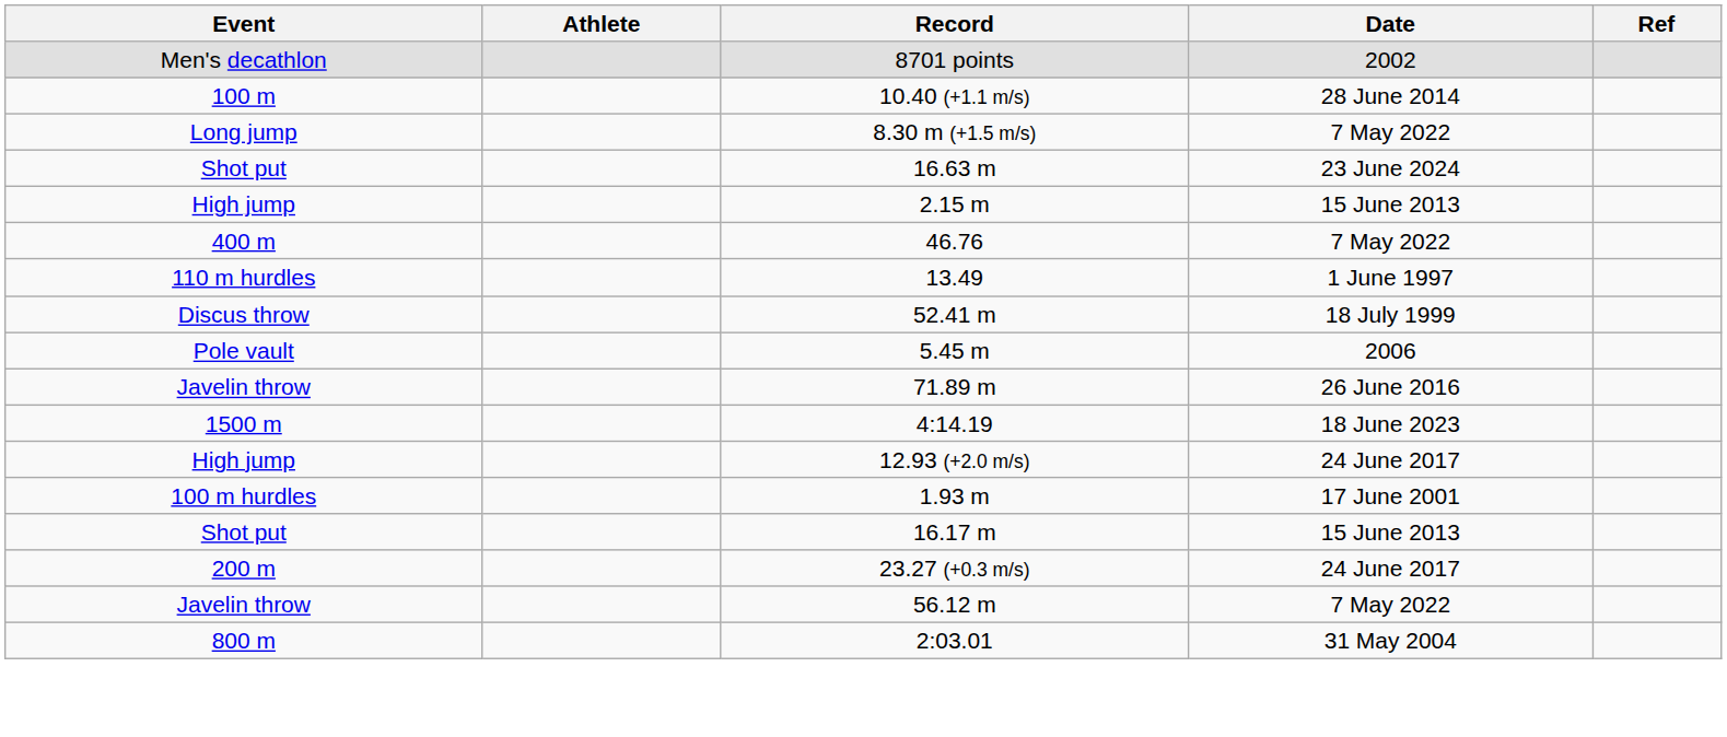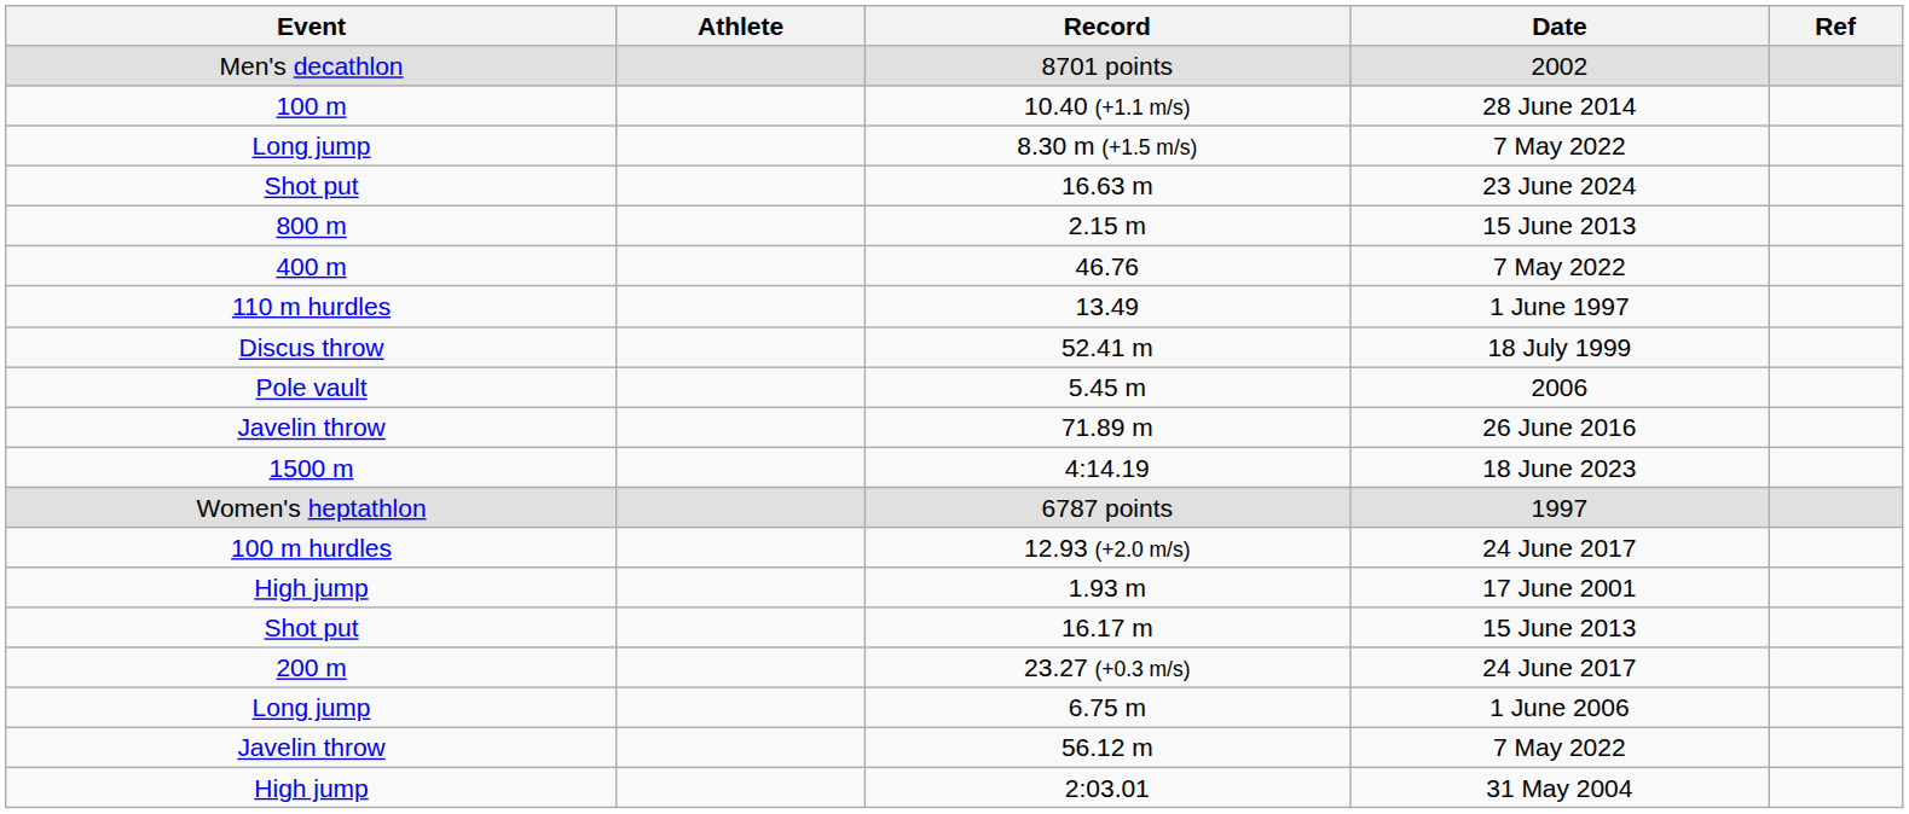 <table class="wikitable" style=" text-align:center; font-size:95%;" width="90%">
 <tr>
 <th>Event</th>
 <th>Athlete</th>
 <th>Record</th>
 <th>Date</th>
 <th>Ref</th>
 </tr>
 <tr bgcolor="#e0e0e0">
 <td>Men's <a href='#'>decathlon</a></td>
 <td></td>
 <td>8701 points</td>
 <td>2002</td>
 <td></td>
 </tr>
 <tr>
 <td><a href='#'>100 m</a></td>
 <td></td>
 <td>10.40 <small>(+1.1 m/s)</small></td>
 <td>28 June 2014</td>
 <td></td>
 </tr>
 <tr>
 <td><a href='#'>Long jump</a></td>
 <td></td>
 <td>8.30 m <small>(+1.5 m/s)</small> </td>
 <td>7 May 2022</td>
 <td></td>
 </tr>
 <tr>
 <td><a href='#'>Shot put</a></td>
 <td></td>
 <td>16.63 m</td>
 <td>23 June 2024</td>
 <td></td>
 </tr>
 <tr>
-<td><a href='#'>High jump</a></td>
+<td><a href='#'>800 m</a></td>
 <td></td>
 <td>2.15 m</td>
 <td>15 June 2013</td>
 <td></td>
 </tr>
 <tr>
 <td><a href='#'>400 m</a></td>
 <td></td>
 <td>46.76</td>
 <td>7 May 2022</td>
 <td></td>
 </tr>
 <tr>
 <td><a href='#'>110 m hurdles</a></td>
 <td></td>
 <td>13.49</td>
 <td>1 June 1997</td>
 <td></td>
 </tr>
 <tr>
 <td><a href='#'>Discus throw</a></td>
 <td></td>
 <td>52.41 m</td>
 <td>18 July 1999</td>
 <td></td>
 </tr>
 <tr>
 <td><a href='#'>Pole vault</a></td>
 <td></td>
 <td>5.45 m</td>
 <td>2006</td>
 <td></td>
 </tr>
 <tr>
 <td><a href='#'>Javelin throw</a></td>
 <td></td>
 <td>71.89 m</td>
 <td>26 June 2016</td>
 <td></td>
 </tr>
 <tr>
 <td><a href='#'>1500 m</a></td>
 <td></td>
 <td>4:14.19</td>
 <td>18 June 2023</td>
 <td></td>
 </tr>
+<tr bgcolor="#e0e0e0">
+<td>Women's <a href='#'>heptathlon</a></td>
+<td></td>
+<td>6787 points</td>
+<td>1997</td>
+<td></td>
+</tr>
 <tr>
-<td><a href='#'>High jump</a></td>
+<td><a href='#'>100 m hurdles</a></td>
 <td></td>
 <td>12.93 <small>(+2.0 m/s)</small></td>
 <td>24 June 2017</td>
 <td></td>
 </tr>
 <tr>
-<td><a href='#'>100 m hurdles</a></td>
+<td><a href='#'>High jump</a></td>
 <td></td>
 <td>1.93 m</td>
 <td>17 June 2001</td>
 <td></td>
 </tr>
 <tr>
 <td><a href='#'>Shot put</a></td>
 <td></td>
 <td>16.17 m</td>
 <td>15 June 2013</td>
 <td></td>
 </tr>
 <tr>
 <td><a href='#'>200 m</a></td>
 <td></td>
 <td>23.27 <small>(+0.3 m/s)</small></td>
 <td>24 June 2017</td>
 <td></td>
 </tr>
 <tr>
+<td><a href='#'>Long jump</a></td>
+<td></td>
+<td>6.75 m</td>
+<td>1 June 2006</td>
+<td></td>
+</tr>
+<tr>
 <td><a href='#'>Javelin throw</a></td>
 <td></td>
 <td>56.12 m</td>
 <td>7 May 2022</td>
 <td></td>
 </tr>
 <tr>
-<td><a href='#'>800 m</a></td>
+<td><a href='#'>High jump</a></td>
 <td></td>
 <td>2:03.01</td>
 <td>31 May 2004</td>
 <td></td>
 </tr>
 </table>
